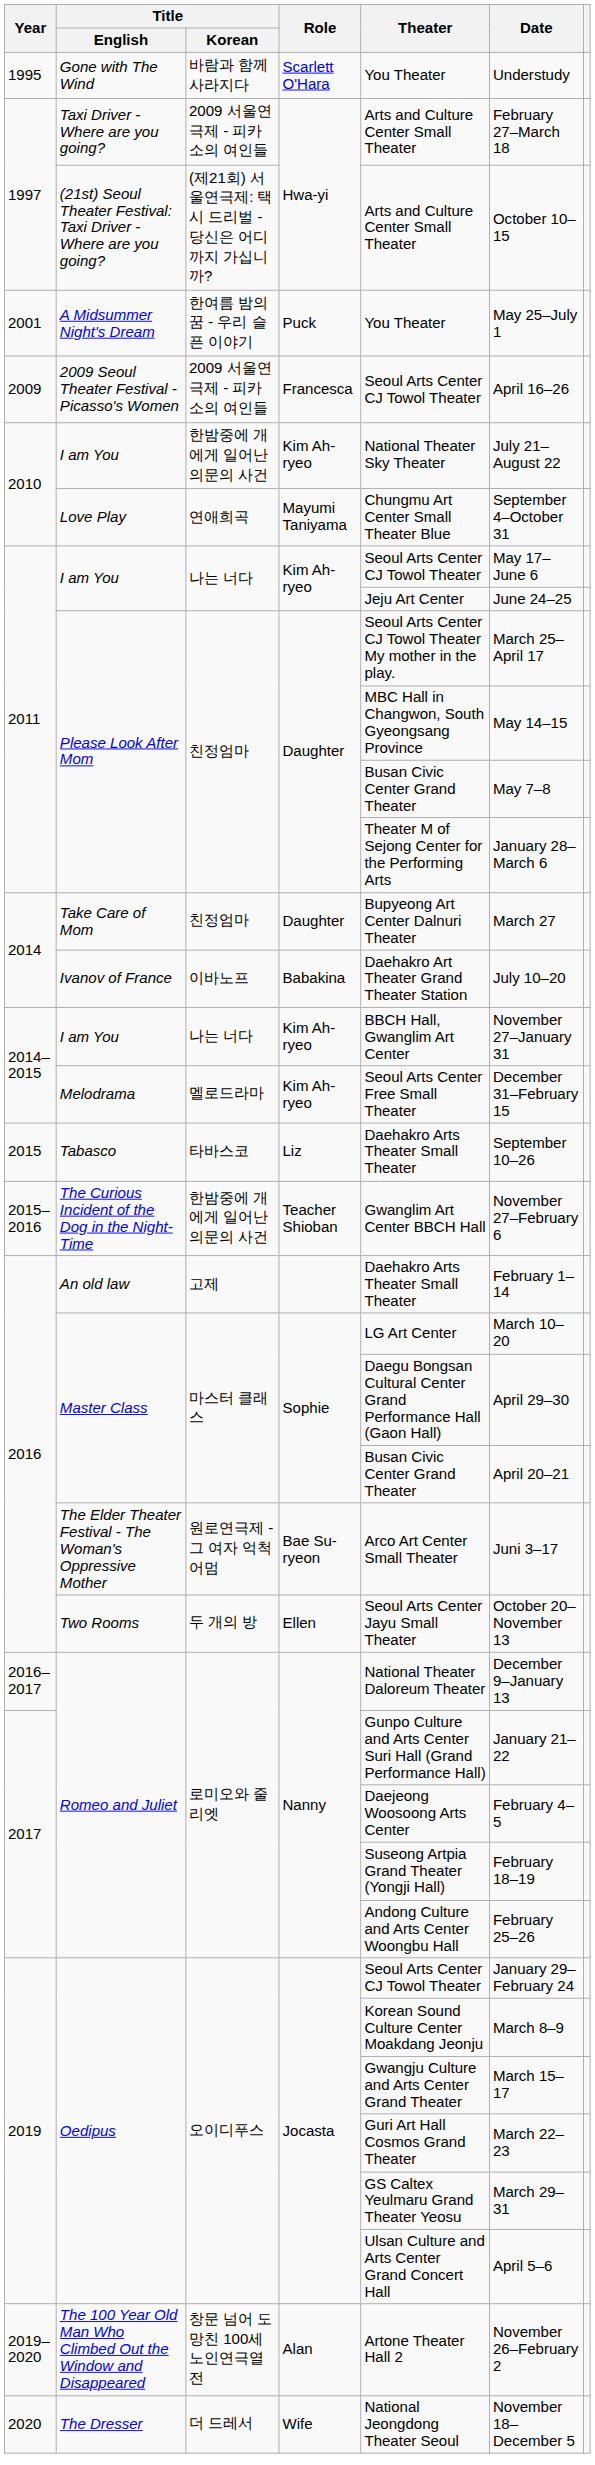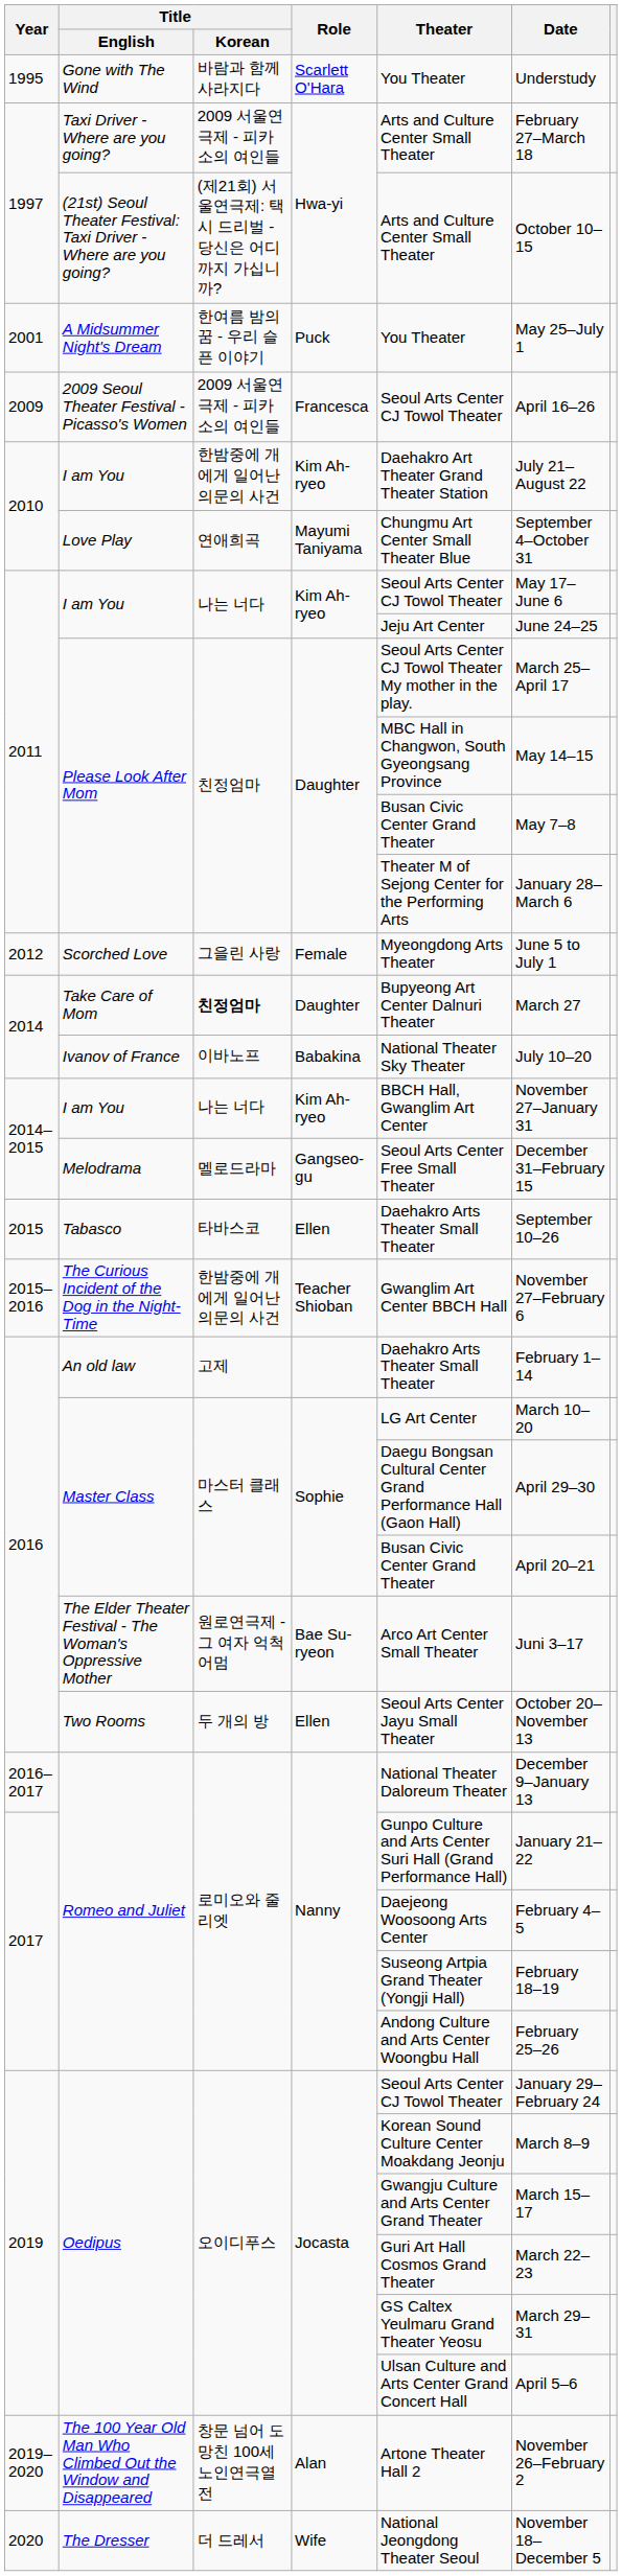 <table class="wikitable sortable" style="clear:none; font-size:100%; padding:0 auto; width:100%; margin:auto">
 <tr>
 <th rowspan="2" scope="col">Year</th>
 <th colspan="2" scope="col">Title</th>
 <th rowspan="2" scope="col">Role</th>
 <th rowspan="2" scope="col">Theater</th>
 <th rowspan="2" scope="col">Date</th>
 <th rowspan="2" scope="col" class="unsortable"></th>
 </tr>
 <tr>
 <th>English</th>
 <th>Korean</th>
 </tr>
 <tr>
 <td>1995</td>
 <td><em>Gone with The Wind</em></td>
 <td>바람과 함께 사라지다</td>
 <td><a href='#'>Scarlett O'Hara</a></td>
 <td>You Theater</td>
 <td>Understudy</td>
 <td></td>
 </tr>
 <tr>
 <td rowspan="2">1997</td>
 <td><em>Taxi Driver - Where are you going?</em></td>
 <td>2009 서울연극제 - 피카소의 여인들</td>
 <td rowspan="2">Hwa-yi</td>
 <td>Arts and Culture Center Small Theater</td>
 <td>February 27–March 18</td>
 <td></td>
 </tr>
 <tr>
 <td><em>(21st) Seoul Theater Festival: Taxi Driver - Where are you going?</em></td>
 <td>(제21회) 서울연극제: 택시 드리벌 - 당신은 어디까지 가십니까?</td>
 <td>Arts and Culture Center Small Theater</td>
 <td>October 10–15</td>
 <td></td>
 </tr>
 <tr>
 <td>2001</td>
 <td><em><a href='#'>A Midsummer Night's Dream</a></em></td>
 <td>한여름 밤의 꿈 - 우리 슬픈 이야기</td>
 <td>Puck</td>
 <td>You Theater</td>
 <td>May 25–July 1</td>
 <td></td>
 </tr>
 <tr>
 <td>2009</td>
 <td><em>2009 Seoul Theater Festival - Picasso's Women</em></td>
 <td>2009 서울연극제 - 피카소의 여인들</td>
 <td>Francesca</td>
 <td>Seoul Arts Center CJ Towol Theater</td>
 <td>April 16–26</td>
 <td></td>
 </tr>
 <tr>
 <td rowspan="2">2010</td>
 <td><em>I am You</em></td>
 <td>한밤중에 개에게 일어난 의문의 사건</td>
 <td>Kim Ah-ryeo</td>
-<td>National Theater Sky Theater</td>
+<td>Daehakro Art Theater Grand Theater Station</td>
 <td>July 21–August 22</td>
 <td></td>
 </tr>
 <tr>
 <td><em>Love Play</em></td>
 <td>연애희곡</td>
 <td>Mayumi Taniyama</td>
 <td>Chungmu Art Center Small Theater Blue</td>
 <td>September 4–October 31</td>
 <td></td>
 </tr>
 <tr>
 <td rowspan="6">2011</td>
 <td rowspan="2"><em>I am You</em></td>
 <td rowspan="2">나는 너다</td>
 <td rowspan="2">Kim Ah-ryeo</td>
 <td>Seoul Arts Center CJ Towol Theater</td>
 <td>May 17–June 6</td>
 <td></td>
 </tr>
 <tr>
 <td>Jeju Art Center</td>
 <td>June 24–25</td>
 <td></td>
 </tr>
 <tr>
 <td rowspan="4"><em><a href='#'>Please Look After Mom</a></em></td>
 <td rowspan="4">친정엄마</td>
 <td rowspan="4">Daughter</td>
 <td>Seoul Arts Center CJ Towol Theater My mother in the play.</td>
 <td>March 25–April 17</td>
 <td></td>
 </tr>
 <tr>
 <td>MBC Hall in Changwon, South Gyeongsang Province</td>
 <td>May 14–15</td>
 <td></td>
 </tr>
 <tr>
 <td>Busan Civic Center Grand Theater</td>
 <td>May 7–8</td>
 <td></td>
 </tr>
 <tr>
 <td>Theater M of Sejong Center for the Performing Arts</td>
 <td>January 28–March 6</td>
 <td></td>
 </tr>
 <tr>
+<td>2012</td>
+<td><em>Scorched Love</em></td>
+<td>그을린 사랑</td>
+<td>Female</td>
+<td>Myeongdong Arts Theater</td>
+<td>June 5 to July 1</td>
+<td></td>
+</tr>
+<tr>
 <td rowspan="2">2014</td>
 <td><em>Take Care of Mom</em></td>
-<td>친정엄마</td>
+<td><strong>친정엄마</strong></td>
 <td>Daughter</td>
 <td>Bupyeong Art Center Dalnuri Theater</td>
 <td>March 27</td>
 <td></td>
 </tr>
 <tr>
 <td><em>Ivanov of France</em></td>
 <td>이바노프</td>
 <td>Babakina</td>
-<td>Daehakro Art Theater Grand Theater Station</td>
+<td>National Theater Sky Theater</td>
 <td>July 10–20</td>
 <td></td>
 </tr>
 <tr>
 <td rowspan="2">2014–2015</td>
 <td><em>I am You</em></td>
 <td>나는 너다</td>
 <td>Kim Ah-ryeo</td>
 <td>BBCH Hall, Gwanglim Art Center</td>
 <td>November 27–January 31</td>
 <td></td>
 </tr>
 <tr>
 <td><em>Melodrama</em></td>
 <td>멜로드라마</td>
-<td>Kim Ah-ryeo</td>
+<td>Gangseo-gu</td>
 <td>Seoul Arts Center Free Small Theater</td>
 <td>December 31–February 15</td>
 <td></td>
 </tr>
 <tr>
 <td>2015</td>
 <td><em>Tabasco</em></td>
 <td>타바스코</td>
-<td>Liz</td>
+<td>Ellen</td>
 <td>Daehakro Arts Theater Small Theater</td>
 <td>September 10–26</td>
 <td></td>
 </tr>
 <tr>
 <td>2015–2016</td>
 <td><em><a href='#'>The Curious Incident of the Dog in the Night-Time</a></em></td>
 <td>한밤중에 개에게 일어난 의문의 사건</td>
 <td>Teacher Shioban</td>
 <td>Gwanglim Art Center BBCH Hall</td>
 <td>November 27–February 6</td>
 <td></td>
 </tr>
 <tr>
 <td rowspan="6">2016</td>
 <td><em>An old law</em></td>
 <td>고제</td>
 <td></td>
 <td>Daehakro Arts Theater Small Theater</td>
 <td>February 1–14</td>
 <td></td>
 </tr>
 <tr>
 <td rowspan="3"><em><a href='#'>Master Class</a></em></td>
 <td rowspan="3">마스터 클래스</td>
 <td rowspan="3">Sophie</td>
 <td>LG Art Center</td>
 <td>March 10–20</td>
 <td></td>
 </tr>
 <tr>
 <td>Daegu Bongsan Cultural Center Grand Performance Hall (Gaon Hall)</td>
 <td>April 29–30</td>
 <td></td>
 </tr>
 <tr>
 <td>Busan Civic Center Grand Theater</td>
 <td>April 20–21</td>
 <td></td>
 </tr>
 <tr>
 <td><em>The Elder Theater Festival - The Woman's Oppressive Mother</em></td>
 <td>원로연극제 - 그 여자 억척어멈</td>
 <td>Bae Su-ryeon</td>
 <td>Arco Art Center Small Theater</td>
 <td>Juni 3–17</td>
 <td></td>
 </tr>
 <tr>
 <td><em>Two Rooms</em></td>
 <td>두 개의 방</td>
 <td>Ellen</td>
 <td>Seoul Arts Center Jayu Small Theater</td>
 <td>October 20–November 13</td>
 <td></td>
 </tr>
 <tr>
 <td>2016–2017</td>
 <td rowspan="5"><em><a href='#'>Romeo and Juliet</a></em></td>
 <td rowspan="5">로미오와 줄리엣</td>
 <td rowspan="5">Nanny</td>
 <td>National Theater Daloreum Theater</td>
 <td>December 9–January 13</td>
 <td></td>
 </tr>
 <tr>
 <td rowspan="4">2017</td>
 <td>Gunpo Culture and Arts Center Suri Hall (Grand Performance Hall)</td>
 <td>January 21–22</td>
 <td></td>
 </tr>
 <tr>
 <td>Daejeong Woosoong Arts Center</td>
 <td>February 4–5</td>
 <td></td>
 </tr>
 <tr>
 <td>Suseong Artpia Grand Theater (Yongji Hall)</td>
 <td>February 18–19</td>
 <td></td>
 </tr>
 <tr>
 <td>Andong Culture and Arts Center Woongbu Hall</td>
 <td>February 25–26</td>
 <td></td>
 </tr>
 <tr>
 <td rowspan="6">2019</td>
 <td rowspan="6"><em><a href='#'>Oedipus</a></em></td>
 <td rowspan="6">오이디푸스</td>
 <td rowspan="6">Jocasta</td>
 <td>Seoul Arts Center CJ Towol Theater</td>
 <td>January 29–February 24</td>
 <td></td>
 </tr>
 <tr>
 <td>Korean Sound Culture Center Moakdang Jeonju</td>
 <td>March 8–9</td>
 <td></td>
 </tr>
 <tr>
 <td>Gwangju Culture and Arts Center Grand Theater</td>
 <td>March 15–17</td>
 <td></td>
 </tr>
 <tr>
 <td>Guri Art Hall Cosmos Grand Theater</td>
 <td>March 22–23</td>
 <td></td>
 </tr>
 <tr>
 <td>GS Caltex Yeulmaru Grand Theater Yeosu</td>
 <td>March 29–31</td>
 <td></td>
 </tr>
 <tr>
 <td>Ulsan Culture and Arts Center Grand Concert Hall</td>
 <td>April 5–6</td>
 <td></td>
 </tr>
 <tr>
 <td>2019–2020</td>
 <td><em><a href='#'>The 100 Year Old Man Who Climbed Out the Window and Disappeared</a></em></td>
 <td>창문 넘어 도망친 100세 노인연극열전</td>
 <td>Alan</td>
 <td>Artone Theater Hall 2</td>
 <td>November 26–February 2</td>
 <td></td>
 </tr>
 <tr>
 <td>2020</td>
 <td><em><a href='#'>The Dresser</a></em></td>
 <td>더 드레서</td>
 <td>Wife</td>
 <td>National Jeongdong Theater Seoul</td>
 <td>November 18–December 5</td>
 <td></td>
 </tr>
 </table>
